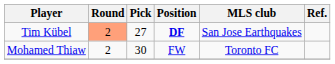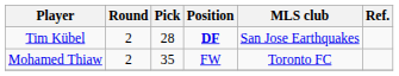 <table class="wikitable" style="text-align:center;">
 <tr style="background:#C0C0C0;">
 <th>Player</th>
 <th>Round</th>
 <th>Pick</th>
 <th>Position</th>
 <th>MLS club</th>
 <th>Ref.</th>
 </tr>
 <tr>
 <td><a href='#'>Tim Kübel</a></td>
-<td style="background: lightsalmon;">2</td>
-<td>27</td>
+<td>2</td>
+<td>28</td>
 <td><strong><a href='#'>DF</a></strong></td>
 <td><a href='#'>San Jose Earthquakes</a></td>
 <td></td>
 </tr>
 <tr>
 <td><a href='#'>Mohamed Thiaw</a></td>
 <td>2</td>
-<td>30</td>
+<td>35</td>
 <td><a href='#'>FW</a></td>
 <td><a href='#'>Toronto FC</a></td>
 <td></td>
 </tr>
 <tr>
 </tr>
 </table>
